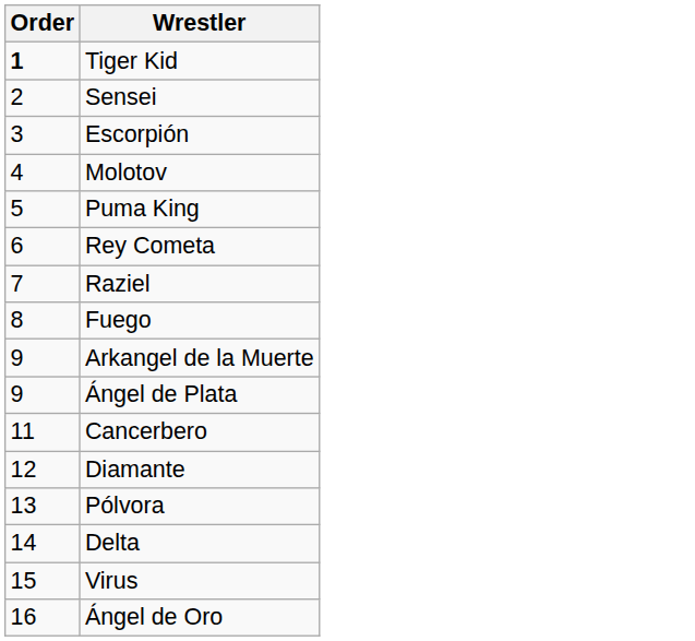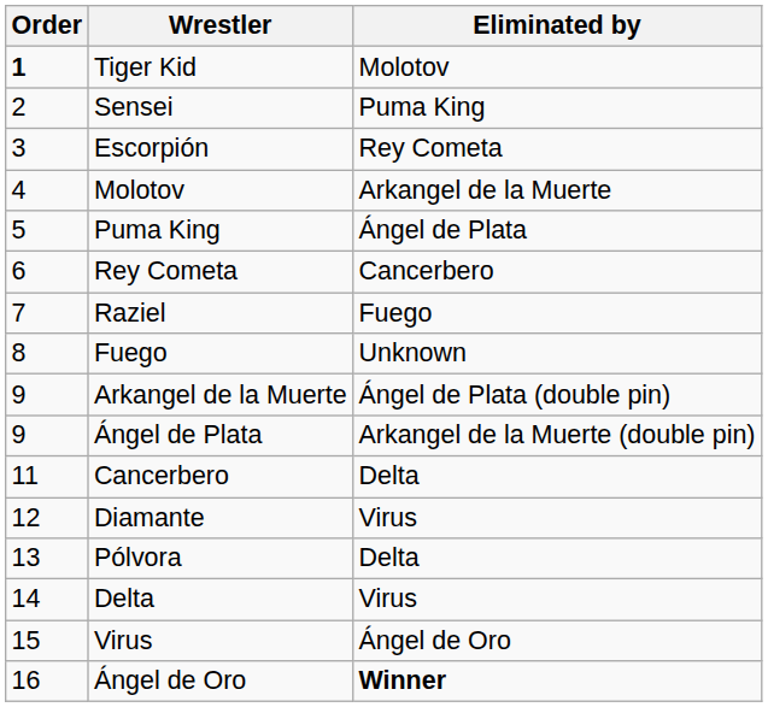 <table class="wikitable sortable">
 <tr>
 <th>Order</th>
 <th>Wrestler</th>
+<th>Eliminated by</th>
 </tr>
 <tr>
 <td><strong>1</strong></td>
 <td>Tiger Kid</td>
+<td>Molotov</td>
 </tr>
 <tr>
 <td>2</td>
 <td>Sensei</td>
+<td>Puma King</td>
 </tr>
 <tr>
 <td>3</td>
 <td>Escorpión</td>
+<td>Rey Cometa</td>
 </tr>
 <tr>
 <td>4</td>
 <td>Molotov</td>
+<td>Arkangel de la Muerte</td>
 </tr>
 <tr>
 <td>5</td>
 <td>Puma King</td>
+<td>Ángel de Plata</td>
 </tr>
 <tr>
 <td>6</td>
 <td>Rey Cometa</td>
+<td>Cancerbero</td>
 </tr>
 <tr>
 <td>7</td>
 <td>Raziel</td>
+<td>Fuego</td>
 </tr>
 <tr>
 <td>8</td>
 <td>Fuego</td>
+<td>Unknown</td>
 </tr>
 <tr>
 <td>9</td>
 <td>Arkangel de la Muerte</td>
+<td>Ángel de Plata (double pin)</td>
 </tr>
 <tr>
 <td>9</td>
 <td>Ángel de Plata</td>
+<td>Arkangel de la Muerte (double pin)</td>
 </tr>
 <tr>
 <td>11</td>
 <td>Cancerbero</td>
+<td>Delta</td>
 </tr>
 <tr>
 <td>12</td>
 <td>Diamante</td>
+<td>Virus</td>
 </tr>
 <tr>
 <td>13</td>
 <td>Pólvora</td>
+<td>Delta</td>
 </tr>
 <tr>
 <td>14</td>
 <td>Delta</td>
+<td>Virus</td>
 </tr>
 <tr>
 <td>15</td>
 <td>Virus</td>
+<td>Ángel de Oro</td>
 </tr>
 <tr>
 <td>16</td>
 <td>Ángel de Oro</td>
+<td><strong>Winner</strong></td>
 </tr>
 </table>
